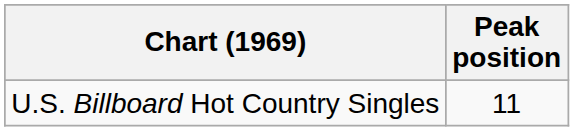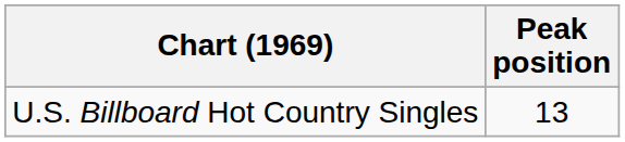 <table class="wikitable">
 <tr>
 <th align="left">Chart (1969)</th>
 <th align="center">Peak<br>position</th>
 </tr>
 <tr>
 <td align="left">U.S. <em>Billboard</em> Hot Country Singles</td>
-<td align="center">11</td>
+<td align="center">13</td>
 </tr>
 </table>
